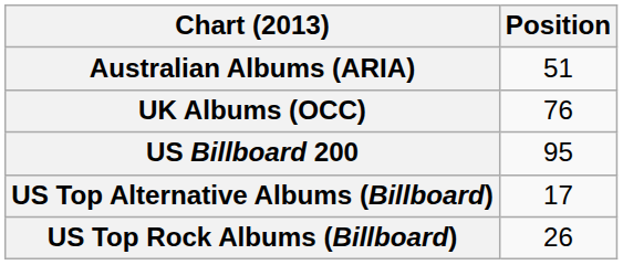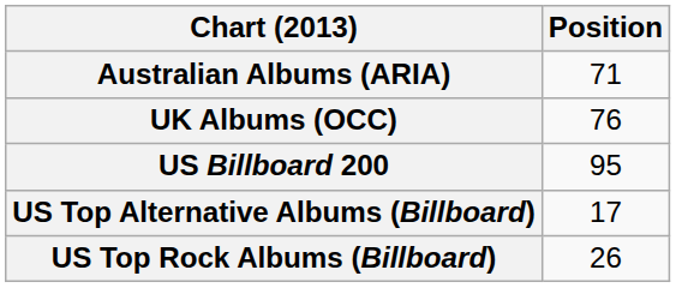 <table class="wikitable sortable plainrowheaders" style="text-align:center">
 <tr>
 <th scope="col">Chart (2013)</th>
 <th scope="col">Position</th>
 </tr>
 <tr>
 <th scope="row">Australian Albums (ARIA)</th>
-<td>51</td>
+<td>71</td>
 </tr>
 <tr>
 <th scope="row">UK Albums (OCC)</th>
 <td>76</td>
 </tr>
 <tr>
 <th scope="row">US <em>Billboard</em> 200</th>
 <td>95</td>
 </tr>
 <tr>
 <th scope="row">US Top Alternative Albums (<em>Billboard</em>)</th>
 <td>17</td>
 </tr>
 <tr>
 <th scope="row">US Top Rock Albums (<em>Billboard</em>)</th>
 <td>26</td>
 </tr>
 </table>
